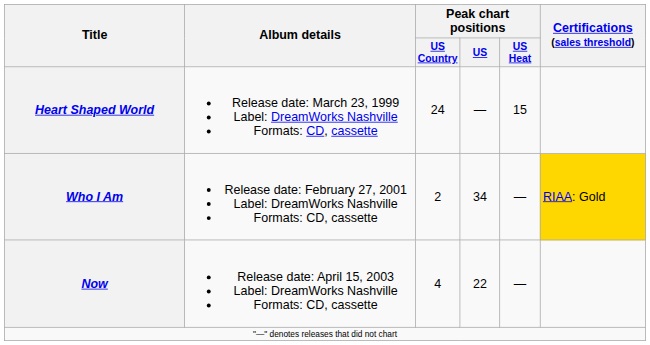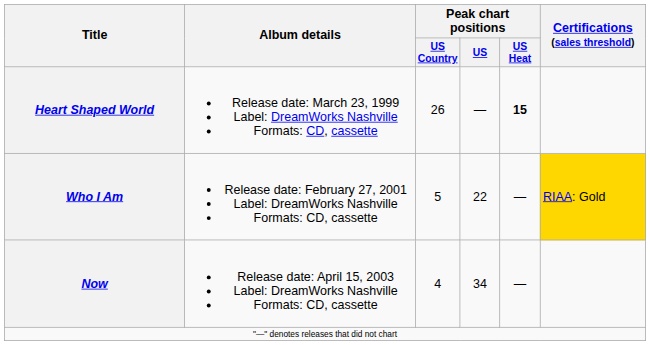 <table class="wikitable plainrowheaders" style="text-align:center;">
 <tr>
 <th rowspan="2" style="width:14em;">Title</th>
 <th rowspan="2" style="width:18em;">Album details</th>
 <th colspan="3">Peak chart positions</th>
 <th rowspan="2" style="width:8em;"><a href='#'>Certifications</a><br><small>(<a href='#'>sales threshold</a>)</small></th>
 </tr>
 <tr style="font-size:smaller;">
 <th width="45"><a href='#'>US Country</a><br></th>
 <th width="45"><a href='#'>US</a><br></th>
 <th width="45"><a href='#'>US<br>Heat</a><br></th>
 </tr>
 <tr>
 <th scope="row"><em><a href='#'>Heart Shaped World</a></em></th>
 <td><br><ul><li>Release date: March 23, 1999</li><li>Label: <a href='#'>DreamWorks Nashville</a></li><li>Formats: <a href='#'>CD</a>, <a href='#'>cassette</a></li></ul></td>
-<td>24</td>
+<td>26</td>
 <td>—</td>
-<td>15</td>
+<td><strong>15</strong></td>
 <td></td>
 </tr>
 <tr>
 <th scope="row"><em><a href='#'>Who I Am</a></em></th>
 <td><br><ul><li>Release date: February 27, 2001</li><li>Label: DreamWorks Nashville</li><li>Formats: CD, cassette</li></ul></td>
-<td>2</td>
-<td>34</td>
+<td>5</td>
+<td>22</td>
 <td>—</td>
 <td align="left" style="background: gold;"><a href='#'>RIAA</a>: Gold</td>
 </tr>
 <tr>
 <th scope="row"><em><a href='#'>Now</a></em></th>
 <td><br><ul><li>Release date: April 15, 2003</li><li>Label: DreamWorks Nashville</li><li>Formats: CD, cassette</li></ul></td>
 <td>4</td>
-<td>22</td>
+<td>34</td>
 <td>—</td>
 <td></td>
 </tr>
 <tr>
 <td colspan="10" style="font-size:8pt">"—" denotes releases that did not chart</td>
 </tr>
 </table>
